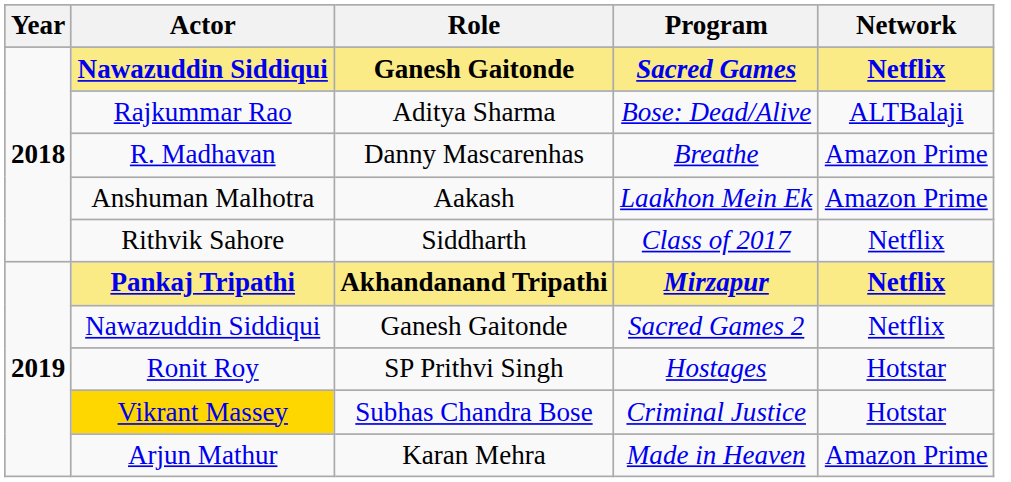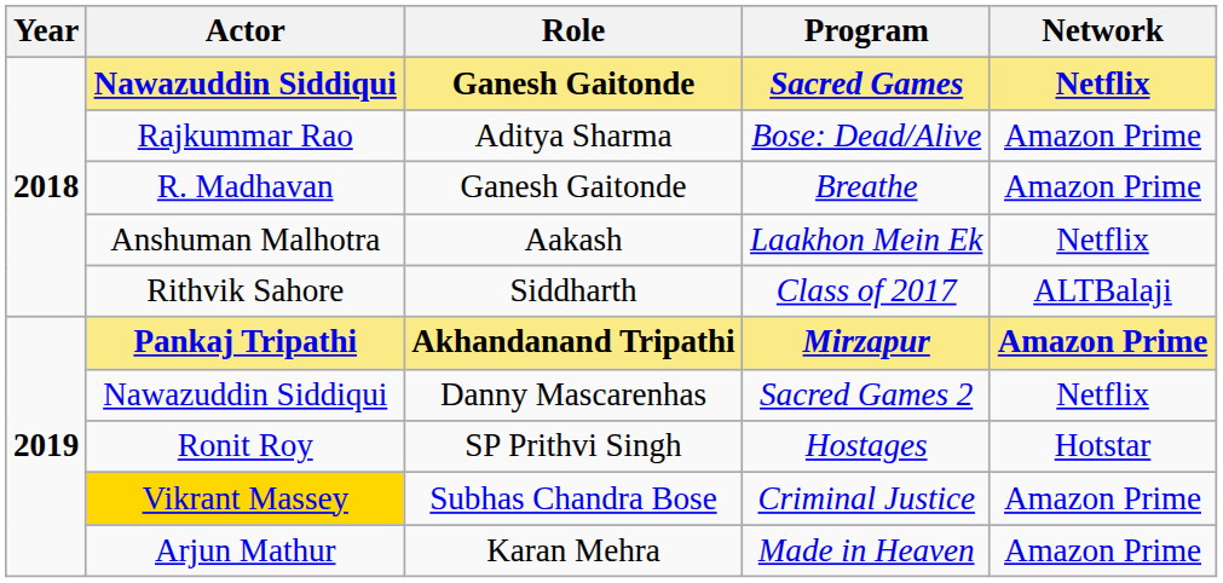 <table class="wikitable sortable" style="text-align:center;">
 <tr>
 <th>Year</th>
 <th>Actor</th>
 <th>Role</th>
 <th>Program</th>
 <th>Network</th>
 </tr>
 <tr>
 <td rowspan="5"><strong>2018</strong></td>
 <td style="background:#FAEB86;"><strong><a href='#'>Nawazuddin Siddiqui</a></strong></td>
 <td style="background:#FAEB86;"><strong>Ganesh Gaitonde</strong></td>
 <td style="background:#FAEB86;"><strong><em><a href='#'>Sacred Games</a></em></strong></td>
 <td style="background:#FAEB86;"><strong><a href='#'>Netflix</a></strong></td>
 </tr>
 <tr>
 <td><a href='#'>Rajkummar Rao</a></td>
 <td>Aditya Sharma</td>
 <td><em><a href='#'>Bose: Dead/Alive</a></em></td>
-<td><a href='#'>ALTBalaji</a></td>
+<td><a href='#'>Amazon Prime</a></td>
 </tr>
 <tr>
 <td><a href='#'>R. Madhavan</a></td>
-<td>Danny Mascarenhas</td>
+<td>Ganesh Gaitonde</td>
 <td><em><a href='#'>Breathe</a></em></td>
 <td><a href='#'>Amazon Prime</a></td>
 </tr>
 <tr>
 <td>Anshuman Malhotra</td>
 <td>Aakash</td>
 <td><em><a href='#'>Laakhon Mein Ek</a></em></td>
-<td><a href='#'>Amazon Prime</a></td>
+<td><a href='#'>Netflix</a></td>
 </tr>
 <tr>
 <td>Rithvik Sahore</td>
 <td>Siddharth</td>
 <td><em><a href='#'>Class of 2017</a></em></td>
-<td><a href='#'>Netflix</a></td>
+<td><a href='#'>ALTBalaji</a></td>
 </tr>
 <tr>
 <td rowspan="5"><strong>2019</strong></td>
 <td style="background:#FAEB86;"><strong><a href='#'>Pankaj Tripathi</a></strong></td>
 <td style="background:#FAEB86;"><strong>Akhandanand Tripathi</strong></td>
 <td style="background:#FAEB86;"><strong><em><a href='#'>Mirzapur</a></em></strong></td>
-<td style="background:#FAEB86;"><strong><a href='#'>Netflix</a></strong></td>
+<td style="background:#FAEB86;"><strong><a href='#'>Amazon Prime</a></strong></td>
 </tr>
 <tr>
 <td><a href='#'>Nawazuddin Siddiqui</a></td>
-<td>Ganesh Gaitonde</td>
+<td>Danny Mascarenhas</td>
 <td><em><a href='#'>Sacred Games 2</a></em></td>
 <td><a href='#'>Netflix</a></td>
 </tr>
 <tr>
 <td><a href='#'>Ronit Roy</a></td>
 <td>SP Prithvi Singh</td>
 <td><em><a href='#'>Hostages</a></em></td>
 <td><a href='#'>Hotstar</a></td>
 </tr>
 <tr>
 <td style="background: gold;"><a href='#'>Vikrant Massey</a></td>
 <td><a href='#'>Subhas Chandra Bose</a></td>
 <td><em><a href='#'>Criminal Justice</a></em></td>
-<td><a href='#'>Hotstar</a></td>
+<td><a href='#'>Amazon Prime</a></td>
 </tr>
 <tr>
 <td><a href='#'>Arjun Mathur</a></td>
 <td>Karan Mehra</td>
 <td><em><a href='#'>Made in Heaven</a></em></td>
 <td><a href='#'>Amazon Prime</a></td>
 </tr>
 </table>
